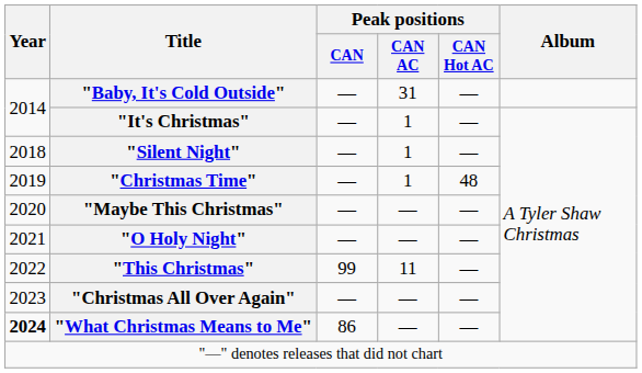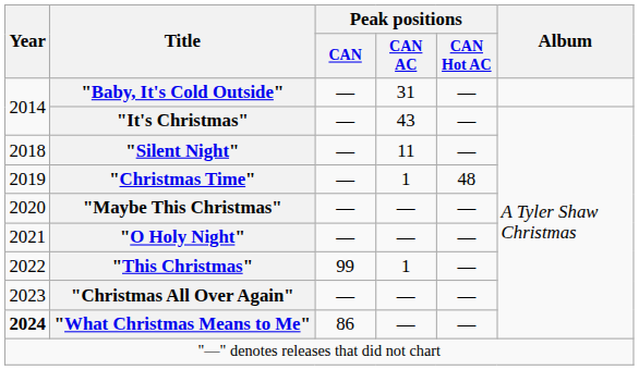 <table class="wikitable plainrowheaders" style="text-align:center;">
 <tr>
 <th rowspan="2" style="width:1em;">Year</th>
 <th rowspan="2" style="width:14em;">Title</th>
 <th colspan="3">Peak positions</th>
 <th rowspan="2" style="width:7em;">Album</th>
 </tr>
 <tr style="font-size:smaller;">
 <th style="width:3.5em;"><a href='#'>CAN</a><br></th>
 <th style="width:3.5em;"><a href='#'>CAN AC</a><br></th>
 <th style="width:3.5em;"><a href='#'>CAN Hot AC</a><br></th>
 </tr>
 <tr>
 <td rowspan="2">2014</td>
 <th scope="row">"<a href='#'>Baby, It's Cold Outside</a>"<br></th>
 <td>—</td>
 <td>31</td>
 <td>—</td>
 <td></td>
 </tr>
 <tr>
 <th scope="row">"It's Christmas"</th>
 <td>—</td>
-<td>1</td>
+<td>43</td>
 <td>—</td>
 <td align="left" rowspan="8"><em>A Tyler Shaw Christmas</em></td>
 </tr>
 <tr>
 <td>2018</td>
 <th scope="row">"<a href='#'>Silent Night</a>"</th>
 <td>—</td>
-<td>1</td>
+<td>11</td>
 <td>—</td>
 </tr>
 <tr>
 <td>2019</td>
 <th scope="row">"<a href='#'>Christmas Time</a>"</th>
 <td>—</td>
 <td>1</td>
 <td>48</td>
 </tr>
 <tr>
 <td>2020</td>
 <th scope="row">"Maybe This Christmas"</th>
 <td>—</td>
 <td>—</td>
 <td>—</td>
 </tr>
 <tr>
 <td>2021</td>
 <th scope="row">"<a href='#'>O Holy Night</a>"<br></th>
 <td>—</td>
 <td>—</td>
 <td>—</td>
 </tr>
 <tr>
 <td>2022</td>
 <th scope="row">"<a href='#'>This Christmas</a>"</th>
 <td>99</td>
-<td>11</td>
+<td>1</td>
 <td>—</td>
 </tr>
 <tr>
 <td>2023</td>
 <th scope="row">"Christmas All Over Again"</th>
 <td>—</td>
 <td>—</td>
 <td>—</td>
 </tr>
 <tr>
 <td><strong>2024</strong></td>
 <th scope="row">"<a href='#'>What Christmas Means to Me</a>"</th>
 <td>86</td>
 <td>—</td>
 <td>—</td>
 </tr>
 <tr>
 <td colspan="7" style="font-size:85%">"—" denotes releases that did not chart</td>
 </tr>
 </table>
